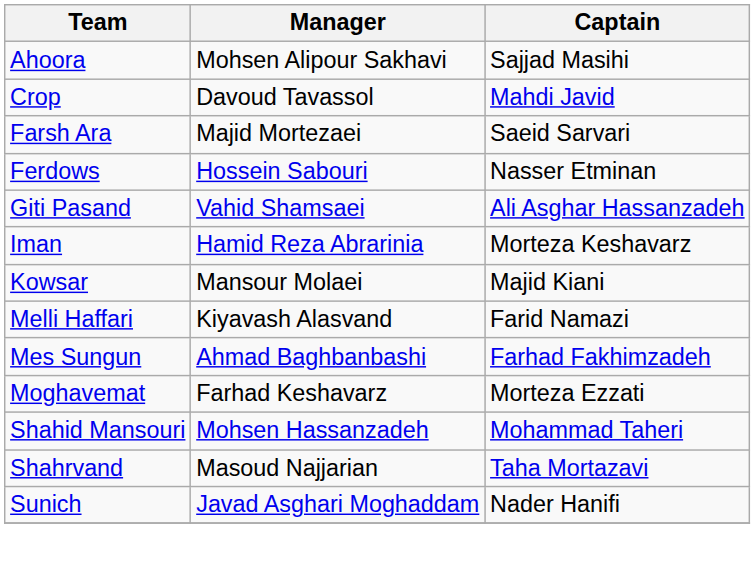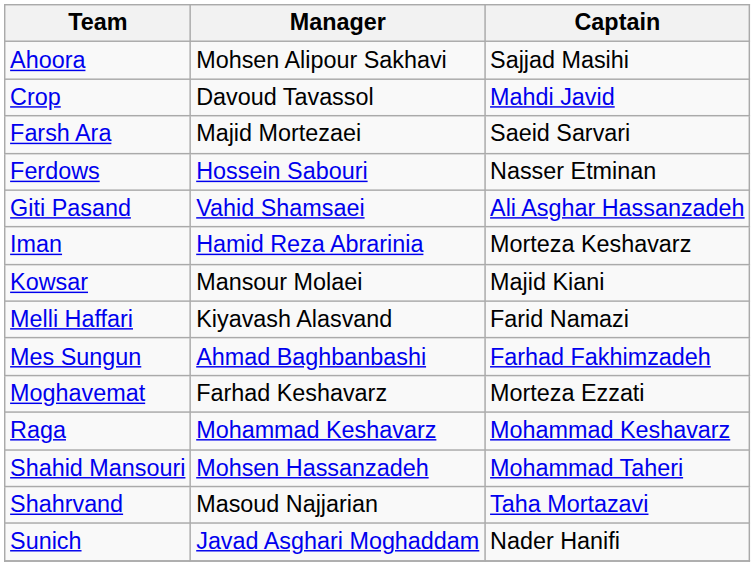 <table class="wikitable sortable">
 <tr>
 <th>Team</th>
 <th>Manager</th>
 <th>Captain</th>
 </tr>
 <tr>
 <td><a href='#'>Ahoora</a></td>
 <td> Mohsen Alipour Sakhavi</td>
 <td> Sajjad Masihi</td>
 </tr>
 <tr>
 <td><a href='#'>Crop</a></td>
 <td> Davoud Tavassol</td>
 <td> <a href='#'>Mahdi Javid</a></td>
 </tr>
 <tr>
 <td><a href='#'>Farsh Ara</a></td>
 <td> Majid Mortezaei</td>
 <td> Saeid Sarvari</td>
 </tr>
 <tr>
 <td><a href='#'>Ferdows</a></td>
 <td> <a href='#'>Hossein Sabouri</a></td>
 <td> Nasser Etminan</td>
 </tr>
 <tr>
 <td><a href='#'>Giti Pasand</a></td>
 <td> <a href='#'>Vahid Shamsaei</a></td>
 <td> <a href='#'>Ali Asghar Hassanzadeh</a></td>
 </tr>
 <tr>
 <td><a href='#'>Iman</a></td>
 <td> <a href='#'>Hamid Reza Abrarinia</a></td>
 <td> Morteza Keshavarz</td>
 </tr>
 <tr>
 <td><a href='#'>Kowsar</a></td>
 <td> Mansour Molaei</td>
 <td> Majid Kiani</td>
 </tr>
 <tr>
 <td><a href='#'>Melli Haffari</a></td>
 <td> Kiyavash Alasvand</td>
 <td> Farid Namazi</td>
 </tr>
 <tr>
 <td><a href='#'>Mes Sungun</a></td>
 <td> <a href='#'>Ahmad Baghbanbashi</a></td>
 <td> <a href='#'>Farhad Fakhimzadeh</a></td>
 </tr>
 <tr>
 <td><a href='#'>Moghavemat</a></td>
 <td> Farhad Keshavarz</td>
 <td> Morteza Ezzati</td>
 </tr>
 <tr>
+<td><a href='#'>Raga</a></td>
+<td> <a href='#'>Mohammad Keshavarz</a></td>
+<td> <a href='#'>Mohammad Keshavarz</a></td>
+</tr>
+<tr>
 <td><a href='#'>Shahid Mansouri</a></td>
 <td> <a href='#'>Mohsen Hassanzadeh</a></td>
 <td> <a href='#'>Mohammad Taheri</a></td>
 </tr>
 <tr>
 <td><a href='#'>Shahrvand</a></td>
 <td> Masoud Najjarian</td>
 <td> <a href='#'>Taha Mortazavi</a></td>
 </tr>
 <tr>
 <td><a href='#'>Sunich</a></td>
 <td> <a href='#'>Javad Asghari Moghaddam</a></td>
 <td> Nader Hanifi</td>
 </tr>
 <tr>
 </tr>
 </table>
